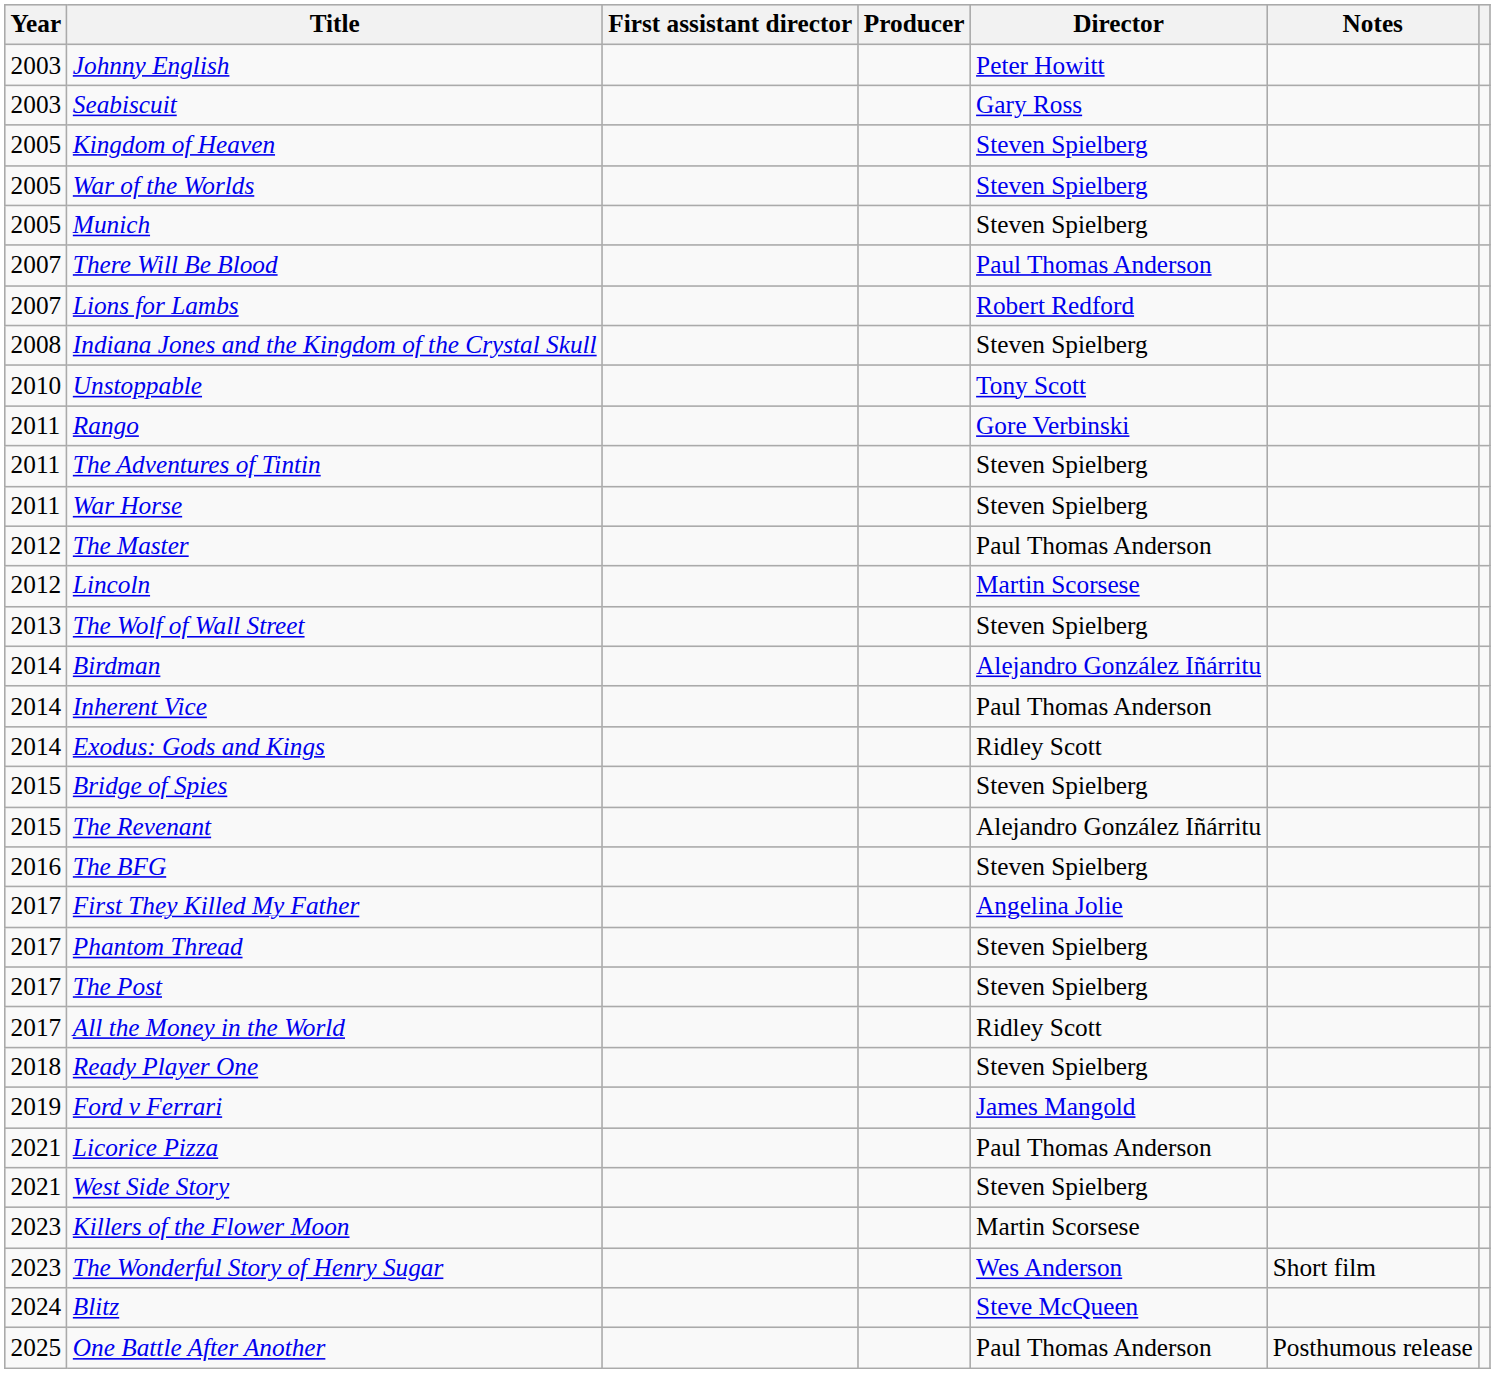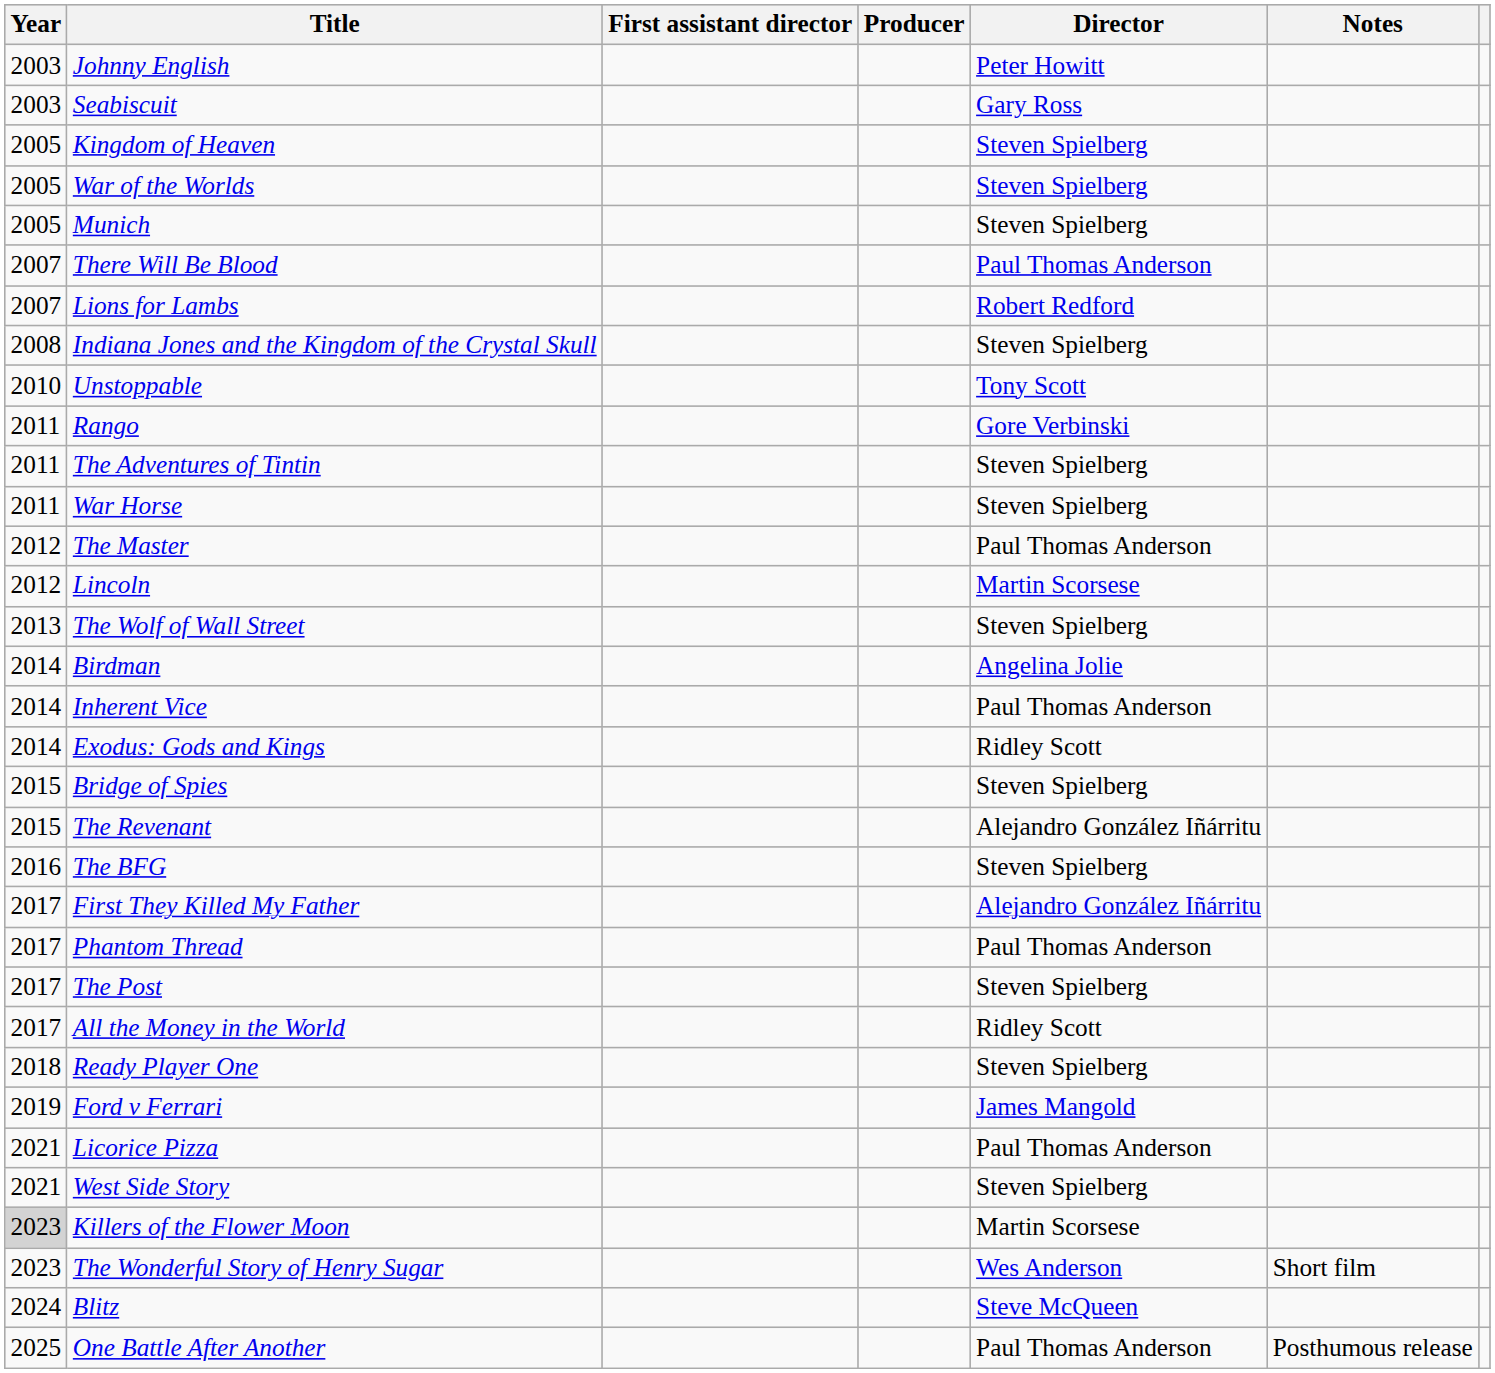 <table class="wikitable">
 <tr>
 <th>Year</th>
 <th>Title</th>
 <th>First assistant director</th>
 <th>Producer</th>
 <th>Director</th>
 <th>Notes</th>
 <th scope=col class="unsortable"></th>
 </tr>
 <tr>
 <td>2003</td>
 <td><em><a href='#'>Johnny English</a></em></td>
 <td></td>
 <td></td>
 <td><a href='#'>Peter Howitt</a></td>
 <td></td>
 <td></td>
 </tr>
 <tr>
 <td>2003</td>
 <td><em><a href='#'>Seabiscuit</a></em></td>
 <td></td>
 <td></td>
 <td><a href='#'>Gary Ross</a></td>
 <td></td>
 <td></td>
 </tr>
 <tr>
 <td>2005</td>
 <td><em><a href='#'>Kingdom of Heaven</a></em></td>
 <td></td>
 <td></td>
 <td><a href='#'>Steven Spielberg</a></td>
 <td></td>
 <td></td>
 </tr>
 <tr>
 <td>2005</td>
 <td><em><a href='#'>War of the Worlds</a></em></td>
 <td></td>
 <td></td>
 <td><a href='#'>Steven Spielberg</a></td>
 <td></td>
 <td></td>
 </tr>
 <tr>
 <td>2005</td>
 <td><em><a href='#'>Munich</a></em></td>
 <td></td>
 <td></td>
 <td>Steven Spielberg</td>
 <td></td>
 <td></td>
 </tr>
 <tr>
 <td>2007</td>
 <td><em><a href='#'>There Will Be Blood</a></em></td>
 <td></td>
 <td></td>
 <td><a href='#'>Paul Thomas Anderson</a></td>
 <td></td>
 <td></td>
 </tr>
 <tr>
 <td>2007</td>
 <td><em><a href='#'>Lions for Lambs</a></em></td>
 <td></td>
 <td></td>
 <td><a href='#'>Robert Redford</a></td>
 <td></td>
 <td></td>
 </tr>
 <tr>
 <td>2008</td>
 <td><em><a href='#'>Indiana Jones and the Kingdom of the Crystal Skull</a></em></td>
 <td></td>
 <td></td>
 <td>Steven Spielberg</td>
 <td></td>
 <td></td>
 </tr>
 <tr>
 <td>2010</td>
 <td><em><a href='#'>Unstoppable</a></em></td>
 <td></td>
 <td></td>
 <td><a href='#'>Tony Scott</a></td>
 <td></td>
 <td></td>
 </tr>
 <tr>
 <td>2011</td>
 <td><em><a href='#'>Rango</a></em></td>
 <td></td>
 <td></td>
 <td><a href='#'>Gore Verbinski</a></td>
 <td></td>
 <td></td>
 </tr>
 <tr>
 <td>2011</td>
 <td><em><a href='#'>The Adventures of Tintin</a></em></td>
 <td></td>
 <td></td>
 <td>Steven Spielberg</td>
 <td></td>
 <td></td>
 </tr>
 <tr>
 <td>2011</td>
 <td><em><a href='#'>War Horse</a></em></td>
 <td></td>
 <td></td>
 <td>Steven Spielberg</td>
 <td></td>
 <td></td>
 </tr>
 <tr>
 <td>2012</td>
 <td><em><a href='#'>The Master</a></em></td>
 <td></td>
 <td></td>
 <td>Paul Thomas Anderson</td>
 <td></td>
 <td></td>
 </tr>
 <tr>
 <td>2012</td>
 <td><em><a href='#'>Lincoln</a></em></td>
 <td></td>
 <td></td>
 <td><a href='#'>Martin Scorsese</a></td>
 <td></td>
 <td></td>
 </tr>
 <tr>
 <td>2013</td>
 <td><em><a href='#'>The Wolf of Wall Street</a></em></td>
 <td></td>
 <td></td>
 <td>Steven Spielberg</td>
 <td></td>
 <td></td>
 </tr>
 <tr>
 <td>2014</td>
 <td><em><a href='#'>Birdman</a></em></td>
 <td></td>
 <td></td>
-<td><a href='#'>Alejandro González Iñárritu</a></td>
+<td><a href='#'>Angelina Jolie</a></td>
 <td></td>
 <td></td>
 </tr>
 <tr>
 <td>2014</td>
 <td><em><a href='#'>Inherent Vice</a></em></td>
 <td></td>
 <td></td>
 <td>Paul Thomas Anderson</td>
 <td></td>
 <td></td>
 </tr>
 <tr>
 <td>2014</td>
 <td><em><a href='#'>Exodus: Gods and Kings</a></em></td>
 <td></td>
 <td></td>
 <td>Ridley Scott</td>
 <td></td>
 <td></td>
 </tr>
 <tr>
 <td>2015</td>
 <td><em><a href='#'>Bridge of Spies</a></em></td>
 <td></td>
 <td></td>
 <td>Steven Spielberg</td>
 <td></td>
 <td></td>
 </tr>
 <tr>
 <td>2015</td>
 <td><em><a href='#'>The Revenant</a></em></td>
 <td></td>
 <td></td>
 <td>Alejandro González Iñárritu</td>
 <td></td>
 <td></td>
 </tr>
 <tr>
 <td>2016</td>
 <td><em><a href='#'>The BFG</a></em></td>
 <td></td>
 <td></td>
 <td>Steven Spielberg</td>
 <td></td>
 <td></td>
 </tr>
 <tr>
 <td>2017</td>
 <td><em><a href='#'>First They Killed My Father</a></em></td>
 <td></td>
 <td></td>
-<td><a href='#'>Angelina Jolie</a></td>
+<td><a href='#'>Alejandro González Iñárritu</a></td>
 <td></td>
 <td></td>
 </tr>
 <tr>
 <td>2017</td>
 <td><em><a href='#'>Phantom Thread</a></em></td>
 <td></td>
 <td></td>
-<td>Steven Spielberg</td>
+<td>Paul Thomas Anderson</td>
 <td></td>
 <td></td>
 </tr>
 <tr>
 <td>2017</td>
 <td><em><a href='#'>The Post</a></em></td>
 <td></td>
 <td></td>
 <td>Steven Spielberg</td>
 <td></td>
 <td></td>
 </tr>
 <tr>
 <td>2017</td>
 <td><em><a href='#'>All the Money in the World</a></em></td>
 <td></td>
 <td></td>
 <td>Ridley Scott</td>
 <td></td>
 <td></td>
 </tr>
 <tr>
 <td>2018</td>
 <td><em><a href='#'>Ready Player One</a></em></td>
 <td></td>
 <td></td>
 <td>Steven Spielberg</td>
 <td></td>
 <td></td>
 </tr>
 <tr>
 <td>2019</td>
 <td><em><a href='#'>Ford v Ferrari</a></em></td>
 <td></td>
 <td></td>
 <td><a href='#'>James Mangold</a></td>
 <td></td>
 <td></td>
 </tr>
 <tr>
 <td>2021</td>
 <td><em><a href='#'>Licorice Pizza</a></em></td>
 <td></td>
 <td></td>
 <td>Paul Thomas Anderson</td>
 <td></td>
 <td></td>
 </tr>
 <tr>
 <td>2021</td>
 <td><em><a href='#'>West Side Story</a></em></td>
 <td></td>
 <td></td>
 <td>Steven Spielberg</td>
 <td></td>
 <td></td>
 </tr>
 <tr>
-<td>2023</td>
+<td style="background: lightgrey;">2023</td>
 <td><em><a href='#'>Killers of the Flower Moon</a></em></td>
 <td></td>
 <td></td>
 <td>Martin Scorsese</td>
 <td></td>
 <td></td>
 </tr>
 <tr>
 <td>2023</td>
 <td><em><a href='#'>The Wonderful Story of Henry Sugar</a></em></td>
 <td></td>
 <td></td>
 <td><a href='#'>Wes Anderson</a></td>
 <td>Short film</td>
 <td></td>
 </tr>
 <tr>
 <td>2024</td>
 <td><em><a href='#'>Blitz</a></em></td>
 <td></td>
 <td></td>
 <td><a href='#'>Steve McQueen</a></td>
 <td></td>
 <td></td>
 </tr>
 <tr>
 <td>2025</td>
 <td><em><a href='#'>One Battle After Another</a></em></td>
 <td></td>
 <td></td>
 <td>Paul Thomas Anderson</td>
 <td>Posthumous release</td>
 <td></td>
 </tr>
 </table>
